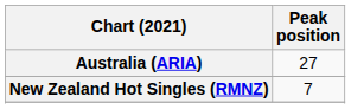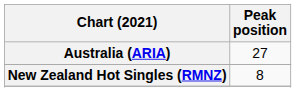 <table class="wikitable sortable plainrowheaders" style="text-align:center">
 <tr>
 <th scope="col">Chart (2021)</th>
 <th scope="col">Peak<br>position</th>
 </tr>
 <tr>
 <th scope="row">Australia (<a href='#'>ARIA</a>)</th>
 <td>27</td>
 </tr>
 <tr>
 </tr>
 <tr>
 </tr>
 <tr>
 <th scope="row">New Zealand Hot Singles (<a href='#'>RMNZ</a>)</th>
-<td>7</td>
+<td>8</td>
 </tr>
 <tr>
 </tr>
 <tr>
 </tr>
 </table>
